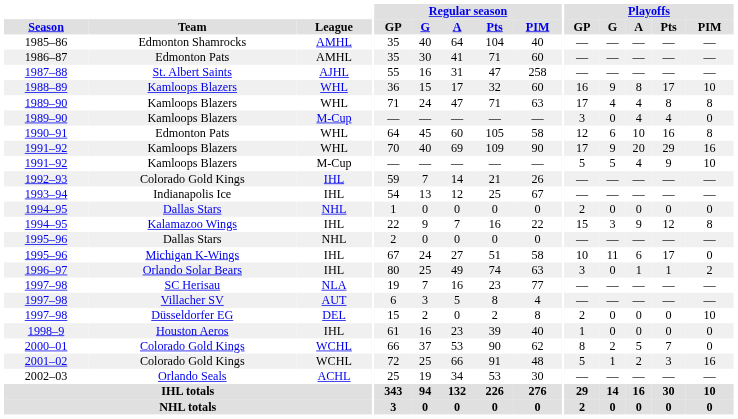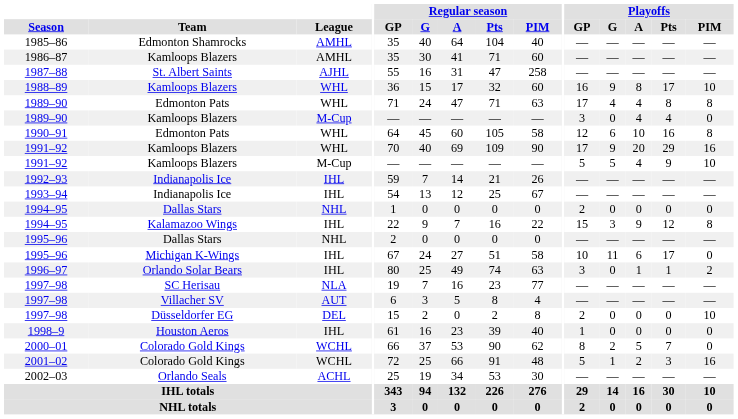 <table border="0" cellpadding="1" cellspacing="0" style="text-align:center; width:60em">
 <tr bgcolor="#e0e0e0">
 <th colspan="3" bgcolor="#ffffff"></th>
 <th rowspan="100" bgcolor="#ffffff"></th>
 <th colspan="5"><a href='#'>Regular season</a></th>
 <th rowspan="100" bgcolor="#ffffff"></th>
 <th colspan="5"><a href='#'>Playoffs</a></th>
 </tr>
 <tr bgcolor="#e0e0e0">
 <th><a href='#'>Season</a></th>
 <th>Team</th>
 <th>League</th>
 <th>GP</th>
 <th><a href='#'>G</a></th>
 <th><a href='#'>A</a></th>
 <th><a href='#'>Pts</a></th>
 <th><a href='#'>PIM</a></th>
 <th>GP</th>
 <th>G</th>
 <th>A</th>
 <th>Pts</th>
 <th>PIM</th>
 </tr>
 <tr>
 <td>1985–86</td>
 <td>Edmonton Shamrocks</td>
 <td><a href='#'>AMHL</a></td>
 <td>35</td>
 <td>40</td>
 <td>64</td>
 <td>104</td>
 <td>40</td>
 <td>—</td>
 <td>—</td>
 <td>—</td>
 <td>—</td>
 <td>—</td>
 </tr>
 <tr bgcolor="#f0f0f0">
 <td>1986–87</td>
-<td>Edmonton Pats</td>
+<td>Kamloops Blazers</td>
 <td>AMHL</td>
 <td>35</td>
 <td>30</td>
 <td>41</td>
 <td>71</td>
 <td>60</td>
 <td>—</td>
 <td>—</td>
 <td>—</td>
 <td>—</td>
 <td>—</td>
 </tr>
 <tr>
 <td><a href='#'>1987–88</a></td>
 <td><a href='#'>St. Albert Saints</a></td>
 <td><a href='#'>AJHL</a></td>
 <td>55</td>
 <td>16</td>
 <td>31</td>
 <td>47</td>
 <td>258</td>
 <td>—</td>
 <td>—</td>
 <td>—</td>
 <td>—</td>
 <td>—</td>
 </tr>
 <tr bgcolor="#f0f0f0">
 <td><a href='#'>1988–89</a></td>
 <td><a href='#'>Kamloops Blazers</a></td>
 <td><a href='#'>WHL</a></td>
 <td>36</td>
 <td>15</td>
 <td>17</td>
 <td>32</td>
 <td>60</td>
 <td>16</td>
 <td>9</td>
 <td>8</td>
 <td>17</td>
 <td>10</td>
 </tr>
 <tr>
 <td><a href='#'>1989–90</a></td>
-<td>Kamloops Blazers</td>
+<td>Edmonton Pats</td>
 <td>WHL</td>
 <td>71</td>
 <td>24</td>
 <td>47</td>
 <td>71</td>
 <td>63</td>
 <td>17</td>
 <td>4</td>
 <td>4</td>
 <td>8</td>
 <td>8</td>
 </tr>
 <tr bgcolor="#f0f0f0">
 <td><a href='#'>1989–90</a></td>
 <td>Kamloops Blazers</td>
 <td><a href='#'>M-Cup</a></td>
 <td>—</td>
 <td>—</td>
 <td>—</td>
 <td>—</td>
 <td>—</td>
 <td>3</td>
 <td>0</td>
 <td>4</td>
 <td>4</td>
 <td>0</td>
 </tr>
 <tr>
 <td><a href='#'>1990–91</a></td>
 <td>Edmonton Pats</td>
 <td>WHL</td>
 <td>64</td>
 <td>45</td>
 <td>60</td>
 <td>105</td>
 <td>58</td>
 <td>12</td>
 <td>6</td>
 <td>10</td>
 <td>16</td>
 <td>8</td>
 </tr>
 <tr bgcolor="#f0f0f0">
 <td><a href='#'>1991–92</a></td>
 <td>Kamloops Blazers</td>
 <td>WHL</td>
 <td>70</td>
 <td>40</td>
 <td>69</td>
 <td>109</td>
 <td>90</td>
 <td>17</td>
 <td>9</td>
 <td>20</td>
 <td>29</td>
 <td>16</td>
 </tr>
 <tr>
 <td><a href='#'>1991–92</a></td>
 <td>Kamloops Blazers</td>
 <td>M-Cup</td>
 <td>—</td>
 <td>—</td>
 <td>—</td>
 <td>—</td>
 <td>—</td>
 <td>5</td>
 <td>5</td>
 <td>4</td>
 <td>9</td>
 <td>10</td>
 </tr>
 <tr bgcolor="#f0f0f0">
 <td><a href='#'>1992–93</a></td>
-<td>Colorado Gold Kings</td>
+<td><a href='#'>Indianapolis Ice</a></td>
 <td><a href='#'>IHL</a></td>
 <td>59</td>
 <td>7</td>
 <td>14</td>
 <td>21</td>
 <td>26</td>
 <td>—</td>
 <td>—</td>
 <td>—</td>
 <td>—</td>
 <td>—</td>
 </tr>
 <tr>
 <td><a href='#'>1993–94</a></td>
 <td>Indianapolis Ice</td>
 <td>IHL</td>
 <td>54</td>
 <td>13</td>
 <td>12</td>
 <td>25</td>
 <td>67</td>
 <td>—</td>
 <td>—</td>
 <td>—</td>
 <td>—</td>
 <td>—</td>
 </tr>
 <tr bgcolor="#f0f0f0">
 <td><a href='#'>1994–95</a></td>
 <td><a href='#'>Dallas Stars</a></td>
 <td><a href='#'>NHL</a></td>
 <td>1</td>
 <td>0</td>
 <td>0</td>
 <td>0</td>
 <td>0</td>
 <td>2</td>
 <td>0</td>
 <td>0</td>
 <td>0</td>
 <td>0</td>
 </tr>
 <tr>
 <td><a href='#'>1994–95</a></td>
 <td><a href='#'>Kalamazoo Wings</a></td>
 <td>IHL</td>
 <td>22</td>
 <td>9</td>
 <td>7</td>
 <td>16</td>
 <td>22</td>
 <td>15</td>
 <td>3</td>
 <td>9</td>
 <td>12</td>
 <td>8</td>
 </tr>
 <tr bgcolor="#f0f0f0">
 <td><a href='#'>1995–96</a></td>
 <td>Dallas Stars</td>
 <td>NHL</td>
 <td>2</td>
 <td>0</td>
 <td>0</td>
 <td>0</td>
 <td>0</td>
 <td>—</td>
 <td>—</td>
 <td>—</td>
 <td>—</td>
 <td>—</td>
 </tr>
 <tr>
 <td><a href='#'>1995–96</a></td>
 <td><a href='#'>Michigan K-Wings</a></td>
 <td>IHL</td>
 <td>67</td>
 <td>24</td>
 <td>27</td>
 <td>51</td>
 <td>58</td>
 <td>10</td>
 <td>11</td>
 <td>6</td>
 <td>17</td>
 <td>0</td>
 </tr>
 <tr bgcolor="#f0f0f0">
 <td><a href='#'>1996–97</a></td>
 <td><a href='#'>Orlando Solar Bears</a></td>
 <td>IHL</td>
 <td>80</td>
 <td>25</td>
 <td>49</td>
 <td>74</td>
 <td>63</td>
 <td>3</td>
 <td>0</td>
 <td>1</td>
 <td>1</td>
 <td>2</td>
 </tr>
 <tr>
 <td><a href='#'>1997–98</a></td>
 <td><a href='#'>SC Herisau</a></td>
 <td><a href='#'>NLA</a></td>
 <td>19</td>
 <td>7</td>
 <td>16</td>
 <td>23</td>
 <td>77</td>
 <td>—</td>
 <td>—</td>
 <td>—</td>
 <td>—</td>
 <td>—</td>
 </tr>
 <tr bgcolor="#f0f0f0">
 <td><a href='#'>1997–98</a></td>
 <td><a href='#'>Villacher SV</a></td>
 <td><a href='#'>AUT</a></td>
 <td>6</td>
 <td>3</td>
 <td>5</td>
 <td>8</td>
 <td>4</td>
 <td>—</td>
 <td>—</td>
 <td>—</td>
 <td>—</td>
 <td>—</td>
 </tr>
 <tr>
 <td><a href='#'>1997–98</a></td>
 <td><a href='#'>Düsseldorfer EG</a></td>
 <td><a href='#'>DEL</a></td>
 <td>15</td>
 <td>2</td>
 <td>0</td>
 <td>2</td>
 <td>8</td>
 <td>2</td>
 <td>0</td>
 <td>0</td>
 <td>0</td>
 <td>10</td>
 </tr>
 <tr bgcolor="#f0f0f0">
 <td><a href='#'>1998–9</a></td>
 <td><a href='#'>Houston Aeros</a></td>
 <td>IHL</td>
 <td>61</td>
 <td>16</td>
 <td>23</td>
 <td>39</td>
 <td>40</td>
 <td>1</td>
 <td>0</td>
 <td>0</td>
 <td>0</td>
 <td>0</td>
 </tr>
 <tr>
 <td><a href='#'>2000–01</a></td>
 <td><a href='#'>Colorado Gold Kings</a></td>
 <td><a href='#'>WCHL</a></td>
 <td>66</td>
 <td>37</td>
 <td>53</td>
 <td>90</td>
 <td>62</td>
 <td>8</td>
 <td>2</td>
 <td>5</td>
 <td>7</td>
 <td>0</td>
 </tr>
 <tr bgcolor="#f0f0f0">
 <td><a href='#'>2001–02</a></td>
 <td>Colorado Gold Kings</td>
 <td>WCHL</td>
 <td>72</td>
 <td>25</td>
 <td>66</td>
 <td>91</td>
 <td>48</td>
 <td>5</td>
 <td>1</td>
 <td>2</td>
 <td>3</td>
 <td>16</td>
 </tr>
 <tr>
 <td>2002–03</td>
 <td><a href='#'>Orlando Seals</a></td>
 <td><a href='#'>ACHL</a></td>
 <td>25</td>
 <td>19</td>
 <td>34</td>
 <td>53</td>
 <td>30</td>
 <td>—</td>
 <td>—</td>
 <td>—</td>
 <td>—</td>
 <td>—</td>
 </tr>
 <tr bgcolor="#e0e0e0">
 <th colspan="3">IHL totals</th>
 <th>343</th>
 <th>94</th>
 <th>132</th>
 <th>226</th>
 <th>276</th>
 <th>29</th>
 <th>14</th>
 <th>16</th>
 <th>30</th>
 <th>10</th>
 </tr>
 <tr bgcolor="#e0e0e0">
 <th colspan="3">NHL totals</th>
 <th>3</th>
 <th>0</th>
 <th>0</th>
 <th>0</th>
 <th>0</th>
 <th>2</th>
 <th>0</th>
 <th>0</th>
 <th>0</th>
 <th>0</th>
 </tr>
 </table>
